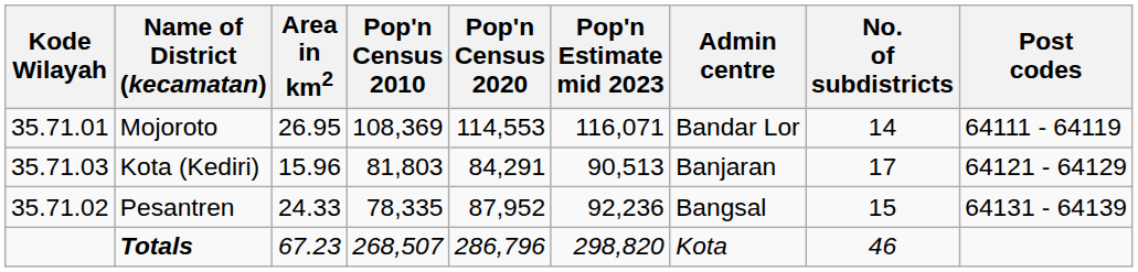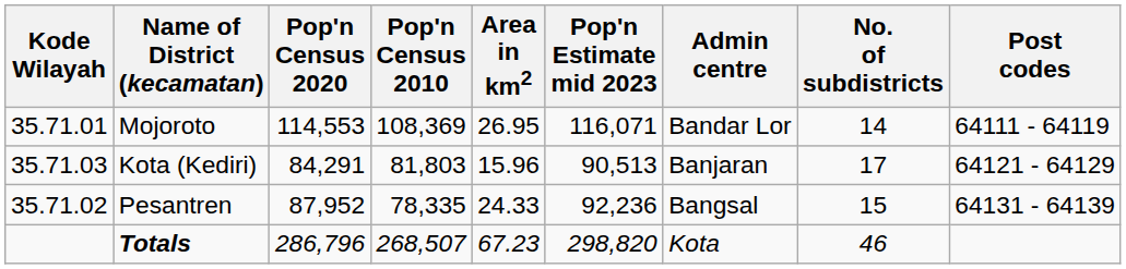 <table class="sortable wikitable">
 <tr>
 <th>Kode <br>Wilayah</th>
 <th>Name of<br>District<br>(<em>kecamatan</em>)</th>
+<th>Pop'n<br>Census<br>2020</th>
+<th>Pop'n<br>Census<br>2010</th>
 <th>Area <br> in <br>km<sup>2</sup></th>
-<th>Pop'n<br>Census<br>2010</th>
-<th>Pop'n<br>Census<br>2020</th>
 <th>Pop'n<br>Estimate<br>mid 2023</th>
 <th>Admin<br>centre</th>
 <th>No.<br>of<br>subdistricts</th>
 <th>Post<br>codes</th>
 </tr>
 <tr>
 <td>35.71.01</td>
 <td>Mojoroto</td>
+<td align="right">114,553</td>
+<td align="right">108,369</td>
 <td align="right">26.95</td>
-<td align="right">108,369</td>
-<td align="right">114,553</td>
 <td align="right">116,071</td>
 <td>Bandar Lor</td>
 <td align="center">14</td>
 <td>64111 - 64119</td>
 </tr>
 <tr>
 <td>35.71.03</td>
 <td>Kota (Kediri)</td>
+<td align="right">84,291</td>
+<td align="right">81,803</td>
 <td align="right">15.96</td>
-<td align="right">81,803</td>
-<td align="right">84,291</td>
 <td align="right">90,513</td>
 <td>Banjaran</td>
 <td align="center">17</td>
 <td>64121 - 64129</td>
 </tr>
 <tr>
 <td>35.71.02</td>
 <td>Pesantren</td>
+<td align="right">87,952</td>
+<td align="right">78,335</td>
 <td align="right">24.33</td>
-<td align="right">78,335</td>
-<td align="right">87,952</td>
 <td align="right">92,236</td>
 <td>Bangsal</td>
 <td align="center">15</td>
 <td>64131 - 64139</td>
 </tr>
 <tr>
 <td></td>
 <td><strong><em>Totals</em></strong></td>
+<td align="right"><em>286,796</em></td>
+<td align="right"><em>268,507</em></td>
 <td align="right"><em>67.23</em></td>
-<td align="right"><em>268,507</em></td>
-<td align="right"><em>286,796</em></td>
 <td align="right"><em>298,820</em></td>
 <td><em>Kota</em></td>
 <td align="center"><em>46</em></td>
 <td></td>
 </tr>
 </table>
